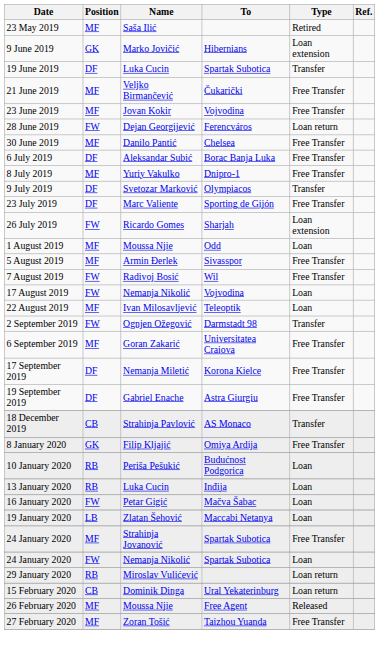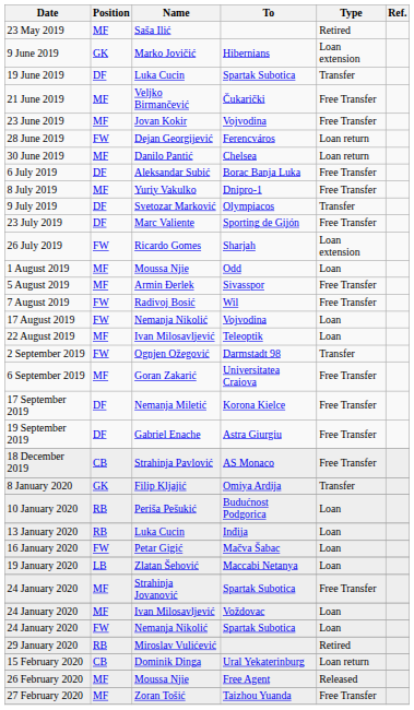 <table class="wikitable">
 <tr>
 <th>Date</th>
 <th>Position</th>
 <th>Name</th>
 <th>To</th>
 <th>Type</th>
 <th>Ref.</th>
 </tr>
 <tr>
 <td>23 May 2019</td>
 <td><a href='#'>MF</a></td>
 <td> <a href='#'>Saša Ilić</a></td>
 <td></td>
 <td>Retired</td>
 <td></td>
 </tr>
 <tr>
 <td>9 June 2019</td>
 <td><a href='#'>GK</a></td>
 <td> <a href='#'>Marko Jovičić</a></td>
 <td> <a href='#'>Hibernians</a></td>
 <td>Loan extension</td>
 <td></td>
 </tr>
 <tr>
 <td>19 June 2019</td>
 <td><a href='#'>DF</a></td>
 <td> <a href='#'>Luka Cucin</a></td>
 <td> <a href='#'>Spartak Subotica</a></td>
 <td>Transfer</td>
 <td></td>
 </tr>
 <tr>
 <td>21 June 2019</td>
 <td><a href='#'>MF</a></td>
 <td> <a href='#'>Veljko Birmančević</a></td>
 <td> <a href='#'>Čukarički</a></td>
 <td>Free Transfer</td>
 <td></td>
 </tr>
 <tr>
 <td>23 June 2019</td>
 <td><a href='#'>MF</a></td>
 <td> <a href='#'>Jovan Kokir</a></td>
 <td> <a href='#'>Vojvodina</a></td>
 <td>Free Transfer</td>
 <td></td>
 </tr>
 <tr>
 <td>28 June 2019</td>
 <td><a href='#'>FW</a></td>
 <td> <a href='#'>Dejan Georgijević</a></td>
 <td> <a href='#'>Ferencváros</a></td>
 <td>Loan return</td>
 <td></td>
 </tr>
 <tr>
 <td>30 June 2019</td>
 <td><a href='#'>MF</a></td>
 <td> <a href='#'>Danilo Pantić</a></td>
 <td> <a href='#'>Chelsea</a></td>
-<td>Free Transfer</td>
+<td>Loan return</td>
 <td></td>
 </tr>
 <tr>
 <td>6 July 2019</td>
 <td><a href='#'>DF</a></td>
 <td> <a href='#'>Aleksandar Subić</a></td>
 <td> <a href='#'>Borac Banja Luka</a></td>
 <td>Free Transfer</td>
 <td></td>
 </tr>
 <tr>
 <td>8 July 2019</td>
 <td><a href='#'>MF</a></td>
 <td> <a href='#'>Yuriy Vakulko</a></td>
 <td> <a href='#'>Dnipro-1</a></td>
 <td>Free Transfer</td>
 <td></td>
 </tr>
 <tr>
 <td>9 July 2019</td>
 <td><a href='#'>DF</a></td>
 <td> <a href='#'>Svetozar Marković</a></td>
 <td> <a href='#'>Olympiacos</a></td>
 <td>Transfer</td>
 <td></td>
 </tr>
 <tr>
 <td>23 July 2019</td>
 <td><a href='#'>DF</a></td>
 <td> <a href='#'>Marc Valiente</a></td>
 <td> <a href='#'>Sporting de Gijón</a></td>
 <td>Free Transfer</td>
 <td></td>
 </tr>
 <tr>
 <td>26 July 2019</td>
 <td><a href='#'>FW</a></td>
 <td> <a href='#'>Ricardo Gomes</a></td>
 <td> <a href='#'>Sharjah</a></td>
 <td>Loan extension</td>
 <td></td>
 </tr>
 <tr>
 <td>1 August 2019</td>
 <td><a href='#'>MF</a></td>
 <td> <a href='#'>Moussa Njie</a></td>
 <td> <a href='#'>Odd</a></td>
 <td>Loan</td>
 <td></td>
 </tr>
 <tr>
 <td>5 August 2019</td>
 <td><a href='#'>MF</a></td>
 <td> <a href='#'>Armin Đerlek</a></td>
 <td> <a href='#'>Sivasspor</a></td>
 <td>Free Transfer</td>
 <td></td>
 </tr>
 <tr>
 <td>7 August 2019</td>
 <td><a href='#'>FW</a></td>
 <td> <a href='#'>Radivoj Bosić</a></td>
 <td> <a href='#'>Wil</a></td>
 <td>Free Transfer</td>
 <td></td>
 </tr>
 <tr>
 <td>17 August 2019</td>
 <td><a href='#'>FW</a></td>
 <td> <a href='#'>Nemanja Nikolić</a></td>
 <td> <a href='#'>Vojvodina</a></td>
 <td>Loan</td>
 <td></td>
 </tr>
 <tr>
 <td>22 August 2019</td>
 <td><a href='#'>MF</a></td>
 <td> <a href='#'>Ivan Milosavljević</a></td>
 <td> <a href='#'>Teleoptik</a></td>
 <td>Loan</td>
 <td></td>
 </tr>
 <tr>
 <td>2 September 2019</td>
 <td><a href='#'>FW</a></td>
 <td> <a href='#'>Ognjen Ožegović</a></td>
 <td> <a href='#'>Darmstadt 98</a></td>
 <td>Transfer</td>
 <td></td>
 </tr>
 <tr>
 <td>6 September 2019</td>
 <td><a href='#'>MF</a></td>
 <td> <a href='#'>Goran Zakarić</a></td>
 <td> <a href='#'>Universitatea Craiova</a></td>
 <td>Free Transfer</td>
 <td></td>
 </tr>
 <tr>
 <td>17 September 2019</td>
 <td><a href='#'>DF</a></td>
 <td> <a href='#'>Nemanja Miletić</a></td>
 <td> <a href='#'>Korona Kielce</a></td>
 <td>Free Transfer</td>
 <td></td>
 </tr>
 <tr>
 <td>19 September 2019</td>
 <td><a href='#'>DF</a></td>
 <td> <a href='#'>Gabriel Enache</a></td>
 <td> <a href='#'>Astra Giurgiu</a></td>
 <td>Free Transfer</td>
 <td></td>
 </tr>
 <tr>
 </tr>
 <tr bgcolor=#EEEEEE>
 <td>18 December 2019</td>
 <td><a href='#'>CB</a></td>
 <td> <a href='#'>Strahinja Pavlović</a></td>
 <td> <a href='#'>AS Monaco</a></td>
-<td>Transfer</td>
+<td>Free Transfer</td>
 <td></td>
 </tr>
 <tr>
 </tr>
 <tr bgcolor=#EEEEEE>
 <td>8 January 2020</td>
 <td><a href='#'>GK</a></td>
 <td> <a href='#'>Filip Kljajić</a></td>
 <td> <a href='#'>Omiya Ardija</a></td>
-<td>Free Transfer</td>
+<td>Transfer</td>
 <td></td>
 </tr>
 <tr>
 </tr>
 <tr bgcolor=#EEEEEE>
 <td>10 January 2020</td>
 <td><a href='#'>RB</a></td>
 <td> <a href='#'>Periša Pešukić</a></td>
 <td> <a href='#'>Budućnost Podgorica</a></td>
 <td>Loan</td>
 <td></td>
 </tr>
 <tr>
 </tr>
 <tr bgcolor=#EEEEEE>
 <td>13 January 2020</td>
 <td><a href='#'>RB</a></td>
 <td> <a href='#'>Luka Cucin</a></td>
 <td> <a href='#'>Inđija</a></td>
 <td>Loan</td>
 <td></td>
 </tr>
 <tr>
 </tr>
 <tr bgcolor=#EEEEEE>
 <td>16 January 2020</td>
 <td><a href='#'>FW</a></td>
 <td> <a href='#'>Petar Gigić</a></td>
 <td> <a href='#'>Mačva Šabac</a></td>
 <td>Loan</td>
 <td></td>
 </tr>
 <tr>
 </tr>
 <tr bgcolor=#EEEEEE>
 <td>19 January 2020</td>
 <td><a href='#'>LB</a></td>
 <td> <a href='#'>Zlatan Šehović</a></td>
 <td> <a href='#'>Maccabi Netanya</a></td>
 <td>Loan</td>
 <td></td>
 </tr>
 <tr>
 </tr>
 <tr bgcolor=#EEEEEE>
 <td>24 January 2020</td>
 <td><a href='#'>MF</a></td>
 <td> <a href='#'>Strahinja Jovanović</a></td>
 <td> <a href='#'>Spartak Subotica</a></td>
 <td>Free Transfer</td>
 <td></td>
 </tr>
 <tr>
 </tr>
+<tr bgcolor=#EEEEEE>
+<td>24 January 2020</td>
+<td><a href='#'>MF</a></td>
+<td> <a href='#'>Ivan Milosavljević</a></td>
+<td> <a href='#'>Voždovac</a></td>
+<td>Loan</td>
+<td></td>
+</tr>
 <tr>
 </tr>
 <tr bgcolor=#EEEEEE>
 <td>24 January 2020</td>
 <td><a href='#'>FW</a></td>
 <td> <a href='#'>Nemanja Nikolić</a></td>
 <td> <a href='#'>Spartak Subotica</a></td>
 <td>Loan</td>
 <td></td>
 </tr>
 <tr>
 </tr>
 <tr bgcolor=#EEEEEE>
 <td>29 January 2020</td>
 <td><a href='#'>RB</a></td>
 <td> <a href='#'>Miroslav Vulićević</a></td>
 <td></td>
-<td>Loan return</td>
+<td>Retired</td>
 <td></td>
 </tr>
 <tr>
 </tr>
 <tr bgcolor=#EEEEEE>
 <td>15 February 2020</td>
 <td><a href='#'>CB</a></td>
 <td> <a href='#'>Dominik Dinga</a></td>
 <td> <a href='#'>Ural Yekaterinburg</a></td>
 <td>Loan return</td>
 <td></td>
 </tr>
 <tr>
 </tr>
 <tr bgcolor=#EEEEEE>
 <td>26 February 2020</td>
 <td><a href='#'>MF</a></td>
 <td> <a href='#'>Moussa Njie</a></td>
 <td> <a href='#'>Free Agent</a></td>
 <td>Released</td>
 <td></td>
 </tr>
 <tr>
 </tr>
 <tr bgcolor=#EEEEEE>
 <td>27 February 2020</td>
 <td><a href='#'>MF</a></td>
 <td> <a href='#'>Zoran Tošić</a></td>
 <td> <a href='#'>Taizhou Yuanda</a></td>
 <td>Free Transfer</td>
 <td></td>
 </tr>
 <tr>
 </tr>
 </table>
